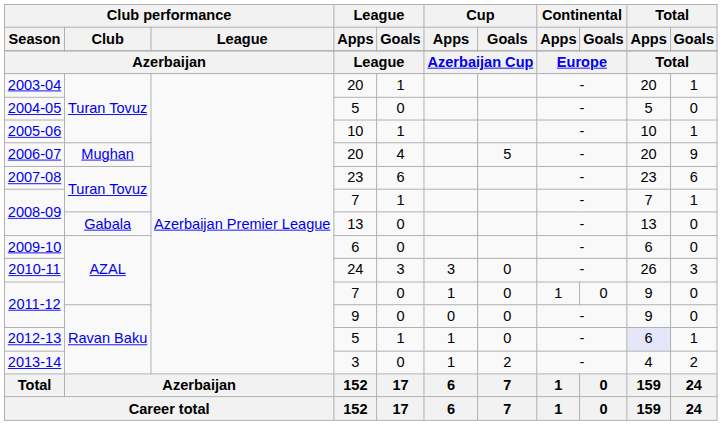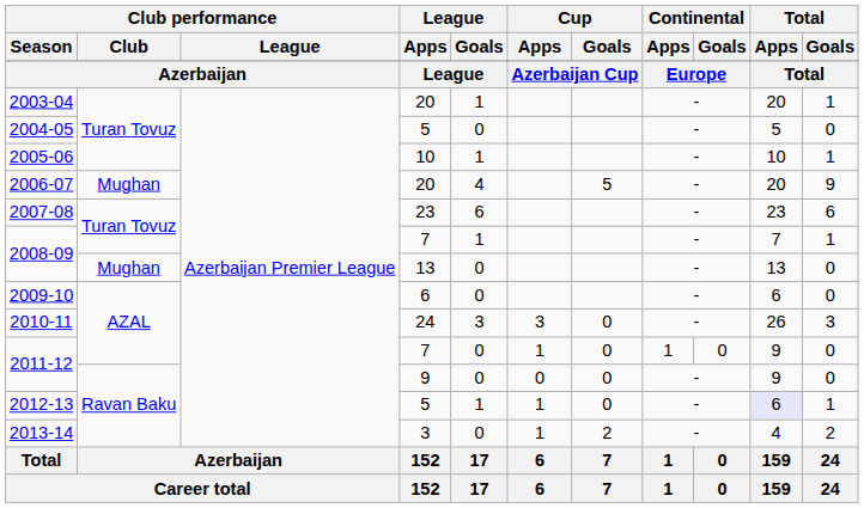 <table class="wikitable" style="text-align:center">
 <tr>
 <th colspan=3>Club performance</th>
 <th colspan=2>League</th>
 <th colspan=2>Cup</th>
 <th colspan=2>Continental</th>
 <th colspan=2>Total</th>
 </tr>
 <tr>
 <th>Season</th>
 <th>Club</th>
 <th>League</th>
 <th>Apps</th>
 <th>Goals</th>
 <th>Apps</th>
 <th>Goals</th>
 <th>Apps</th>
 <th>Goals</th>
 <th>Apps</th>
 <th>Goals</th>
 </tr>
 <tr>
 </tr>
 <tr>
 <th colspan=3>Azerbaijan</th>
 <th colspan=2>League</th>
 <th colspan=2><a href='#'>Azerbaijan Cup</a></th>
 <th colspan=2><a href='#'>Europe</a></th>
 <th colspan=2>Total</th>
 </tr>
 <tr>
 <td><a href='#'>2003-04</a></td>
 <td rowspan="3"><a href='#'>Turan Tovuz</a></td>
 <td rowspan="13"><a href='#'>Azerbaijan Premier League</a></td>
 <td>20</td>
 <td>1</td>
 <td></td>
 <td></td>
 <td colspan="2">-</td>
 <td>20</td>
 <td>1</td>
 </tr>
 <tr>
 <td><a href='#'>2004-05</a></td>
 <td>5</td>
 <td>0</td>
 <td></td>
 <td></td>
 <td colspan="2">-</td>
 <td>5</td>
 <td>0</td>
 </tr>
 <tr>
 <td><a href='#'>2005-06</a></td>
 <td>10</td>
 <td>1</td>
 <td></td>
 <td></td>
 <td colspan="2">-</td>
 <td>10</td>
 <td>1</td>
 </tr>
 <tr>
 <td><a href='#'>2006-07</a></td>
 <td><a href='#'>Mughan</a></td>
 <td>20</td>
 <td>4</td>
 <td></td>
 <td>5</td>
 <td colspan="2">-</td>
 <td>20</td>
 <td>9</td>
 </tr>
 <tr>
 <td><a href='#'>2007-08</a></td>
 <td rowspan="2"><a href='#'>Turan Tovuz</a></td>
 <td>23</td>
 <td>6</td>
 <td></td>
 <td></td>
 <td colspan="2">-</td>
 <td>23</td>
 <td>6</td>
 </tr>
 <tr>
 <td rowspan="2"><a href='#'>2008-09</a></td>
 <td>7</td>
 <td>1</td>
 <td></td>
 <td></td>
 <td colspan="2">-</td>
 <td>7</td>
 <td>1</td>
 </tr>
 <tr>
-<td><a href='#'>Gabala</a></td>
+<td><a href='#'>Mughan</a></td>
 <td>13</td>
 <td>0</td>
 <td></td>
 <td></td>
 <td colspan="2">-</td>
 <td>13</td>
 <td>0</td>
 </tr>
 <tr>
 <td><a href='#'>2009-10</a></td>
 <td rowspan="3"><a href='#'>AZAL</a></td>
 <td>6</td>
 <td>0</td>
 <td></td>
 <td></td>
 <td colspan="2">-</td>
 <td>6</td>
 <td>0</td>
 </tr>
 <tr>
 <td><a href='#'>2010-11</a></td>
 <td>24</td>
 <td>3</td>
 <td>3</td>
 <td>0</td>
 <td colspan="2">-</td>
 <td>26</td>
 <td>3</td>
 </tr>
 <tr>
 <td rowspan="2"><a href='#'>2011-12</a></td>
 <td>7</td>
 <td>0</td>
 <td>1</td>
 <td>0</td>
 <td>1</td>
 <td>0</td>
 <td>9</td>
 <td>0</td>
 </tr>
 <tr>
 <td rowspan="3"><a href='#'>Ravan Baku</a></td>
 <td>9</td>
 <td>0</td>
 <td>0</td>
 <td>0</td>
 <td colspan="2">-</td>
 <td>9</td>
 <td>0</td>
 </tr>
 <tr>
 <td><a href='#'>2012-13</a></td>
 <td>5</td>
 <td>1</td>
 <td>1</td>
 <td>0</td>
 <td colspan="2">-</td>
 <td style="background: lavender;">6</td>
 <td>1</td>
 </tr>
 <tr>
 <td><a href='#'>2013-14</a></td>
 <td>3</td>
 <td>0</td>
 <td>1</td>
 <td>2</td>
 <td colspan="2">-</td>
 <td>4</td>
 <td>2</td>
 </tr>
 <tr>
 <th rowspan=1>Total</th>
 <th colspan=2>Azerbaijan</th>
 <th>152</th>
 <th>17</th>
 <th>6</th>
 <th>7</th>
 <th>1</th>
 <th>0</th>
 <th>159</th>
 <th>24</th>
 </tr>
 <tr>
 <th colspan=3>Career total</th>
 <th>152</th>
 <th>17</th>
 <th>6</th>
 <th>7</th>
 <th>1</th>
 <th>0</th>
 <th>159</th>
 <th>24</th>
 </tr>
 </table>
